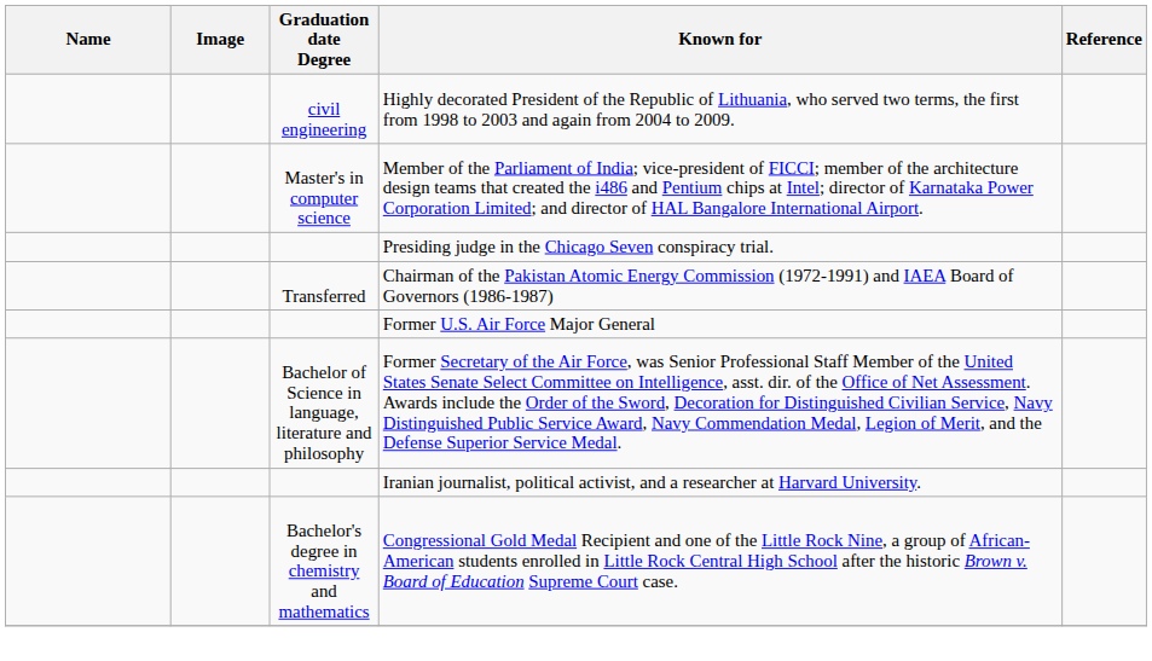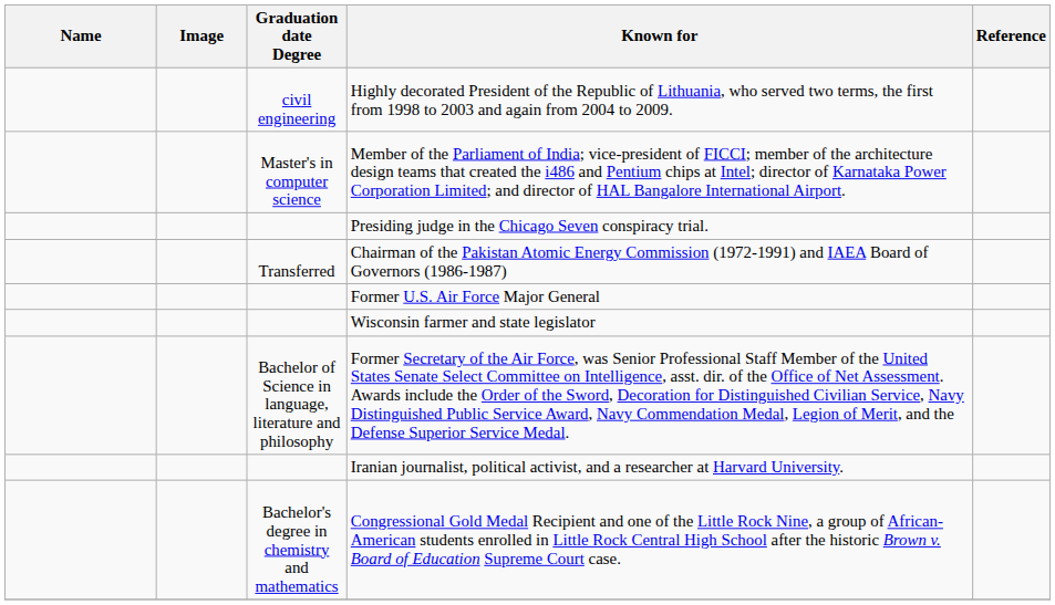 <table class="wikitable sortable">
 <tr>
 <th scope="col" width="140">Name</th>
 <th scope="col" width="80" class="unsortable">Image</th>
 <th scope="col" width="90">Graduation date<br>Degree</th>
 <th scope="col" width="600" class="unsortable">Known for</th>
 <th scope="col" width="30" class="unsortable">Reference</th>
 </tr>
 <tr>
 <td></td>
 <td></td>
 <td align=center><br><a href='#'>civil engineering</a></td>
 <td>Highly decorated President of the Republic of <a href='#'>Lithuania</a>, who served two terms, the first from 1998 to 2003 and again from 2004 to 2009.</td>
 <td align="center"></td>
 </tr>
 <tr>
 <td></td>
 <td></td>
 <td align=center><br>Master's in <a href='#'>computer science</a></td>
 <td>Member of the <a href='#'>Parliament of India</a>; vice-president of <a href='#'>FICCI</a>; member of the architecture design teams that created the <a href='#'>i486</a> and <a href='#'>Pentium</a> chips at <a href='#'>Intel</a>; director of <a href='#'>Karnataka Power Corporation Limited</a>; and director of <a href='#'>HAL Bangalore International Airport</a>.</td>
 <td align="center"></td>
 </tr>
 <tr>
 <td></td>
 <td></td>
 <td align=center></td>
 <td>Presiding judge in the <a href='#'>Chicago Seven</a> conspiracy trial.</td>
 <td align="center"></td>
 </tr>
 <tr>
 <td></td>
 <td></td>
 <td align=center><br>Transferred</td>
 <td>Chairman of the <a href='#'>Pakistan Atomic Energy Commission</a> (1972-1991) and <a href='#'>IAEA</a> Board of Governors (1986-1987)</td>
 <td align="center"></td>
 </tr>
 <tr>
 <td></td>
 <td></td>
 <td align=center></td>
 <td>Former <a href='#'>U.S. Air Force</a> Major General</td>
 <td align="center"></td>
 </tr>
 <tr>
 <td></td>
 <td></td>
+<td align=center></td>
+<td>Wisconsin farmer and state legislator</td>
+<td align="center"></td>
+</tr>
+<tr>
+<td></td>
+<td></td>
 <td align=center><br>Bachelor of Science in language, literature and philosophy</td>
 <td>Former <a href='#'>Secretary of the Air Force</a>, was Senior Professional Staff Member of the <a href='#'>United States Senate Select Committee on Intelligence</a>, asst. dir. of the <a href='#'>Office of Net Assessment</a>. Awards include the <a href='#'>Order of the Sword</a>, <a href='#'>Decoration for Distinguished Civilian Service</a>, <a href='#'>Navy Distinguished Public Service Award</a>, <a href='#'>Navy Commendation Medal</a>, <a href='#'>Legion of Merit</a>, and the <a href='#'>Defense Superior Service Medal</a>.</td>
 <td align="center"></td>
 </tr>
 <tr>
 <td></td>
 <td></td>
 <td align=center></td>
 <td>Iranian journalist, political activist, and a researcher at <a href='#'>Harvard University</a>.</td>
 <td align="center"></td>
 </tr>
 <tr>
 <td></td>
 <td></td>
 <td align=center><br>Bachelor's degree in <a href='#'>chemistry</a> and <a href='#'>mathematics</a></td>
 <td><a href='#'>Congressional Gold Medal</a> Recipient and one of the <a href='#'>Little Rock Nine</a>, a group of <a href='#'>African-American</a> students enrolled in <a href='#'>Little Rock Central High School</a> after the historic <em><a href='#'>Brown v. Board of Education</a></em> <a href='#'>Supreme Court</a> case.</td>
 <td align="center"></td>
 </tr>
 <tr>
 </tr>
 </table>
